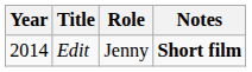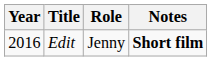 <table class="wikitable sortable">
 <tr>
 <th>Year</th>
 <th>Title</th>
 <th>Role</th>
 <th scope="col" class="unsortable">Notes</th>
 </tr>
 <tr>
-<td>2014</td>
+<td>2016</td>
 <td><em>Edit</em></td>
 <td>Jenny</td>
 <td><strong>Short film</strong></td>
 </tr>
 </table>
